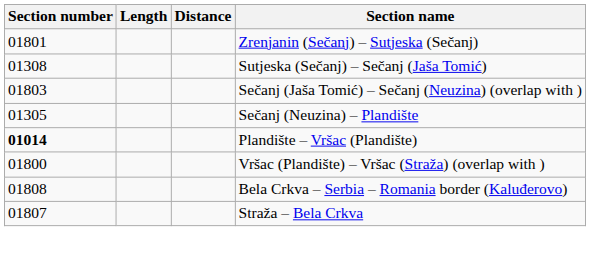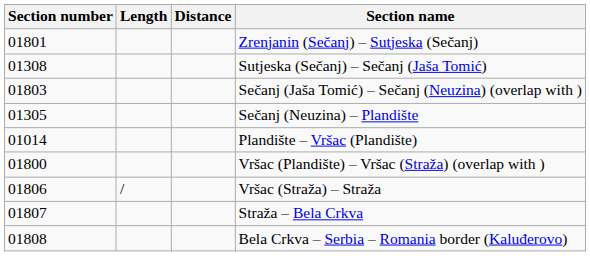 <table class="wikitable">
 <tr>
 <th>Section number</th>
 <th>Length</th>
 <th>Distance</th>
 <th>Section name</th>
 </tr>
 <tr>
 <td>01801</td>
 <td></td>
 <td></td>
 <td><a href='#'>Zrenjanin</a> (<a href='#'>Sečanj</a>) – <a href='#'>Sutjeska</a> (Sečanj)</td>
 </tr>
 <tr>
 <td>01308</td>
 <td></td>
 <td></td>
 <td>Sutjeska (Sečanj) – Sečanj (<a href='#'>Jaša Tomić</a>)</td>
 </tr>
 <tr>
 <td>01803</td>
 <td></td>
 <td></td>
 <td>Sečanj (Jaša Tomić) – Sečanj (<a href='#'>Neuzina</a>) (overlap with )</td>
 </tr>
 <tr>
 <td>01305</td>
 <td></td>
 <td></td>
 <td>Sečanj (Neuzina) – <a href='#'>Plandište</a></td>
 </tr>
 <tr>
-<td><strong>01014</strong></td>
+<td>01014</td>
 <td></td>
 <td></td>
 <td>Plandište – <a href='#'>Vršac</a> (Plandište)</td>
 </tr>
 <tr>
 <td>01800</td>
 <td></td>
 <td></td>
 <td>Vršac (Plandište) – Vršac (<a href='#'>Straža</a>) (overlap with )</td>
 </tr>
 <tr>
-<td>01808</td>
+<td>01806</td>
+<td>/</td>
 <td></td>
-<td></td>
-<td>Bela Crkva – <a href='#'>Serbia</a> – <a href='#'>Romania</a> border (<a href='#'>Kaluđerovo</a>)</td>
+<td>Vršac (Straža) – Straža</td>
 </tr>
 <tr>
 <td>01807</td>
 <td></td>
 <td></td>
 <td>Straža – <a href='#'>Bela Crkva</a></td>
 </tr>
+<tr>
+<td>01808</td>
+<td></td>
+<td></td>
+<td>Bela Crkva – <a href='#'>Serbia</a> – <a href='#'>Romania</a> border (<a href='#'>Kaluđerovo</a>)</td>
+</tr>
 </table>
